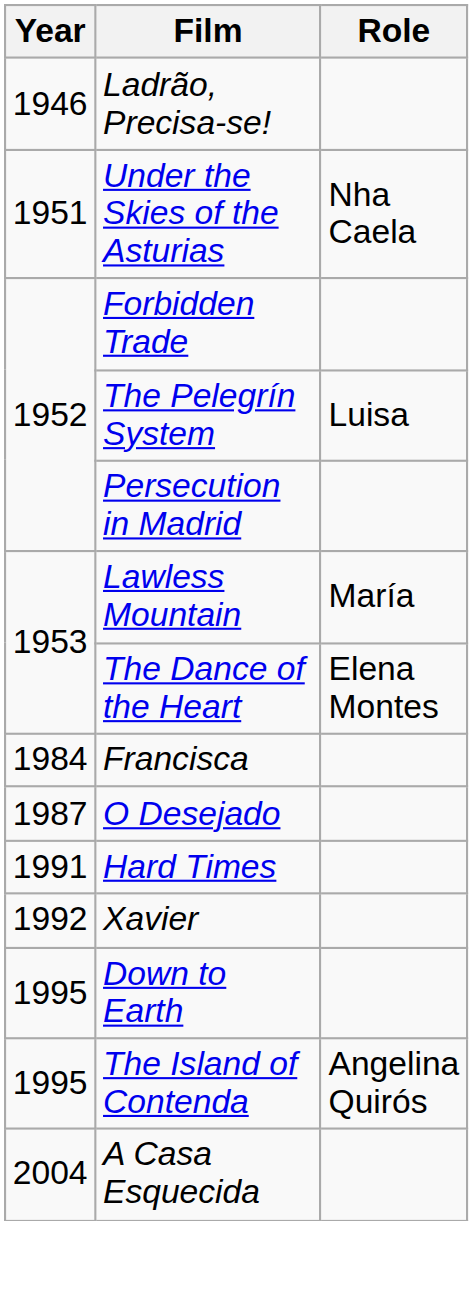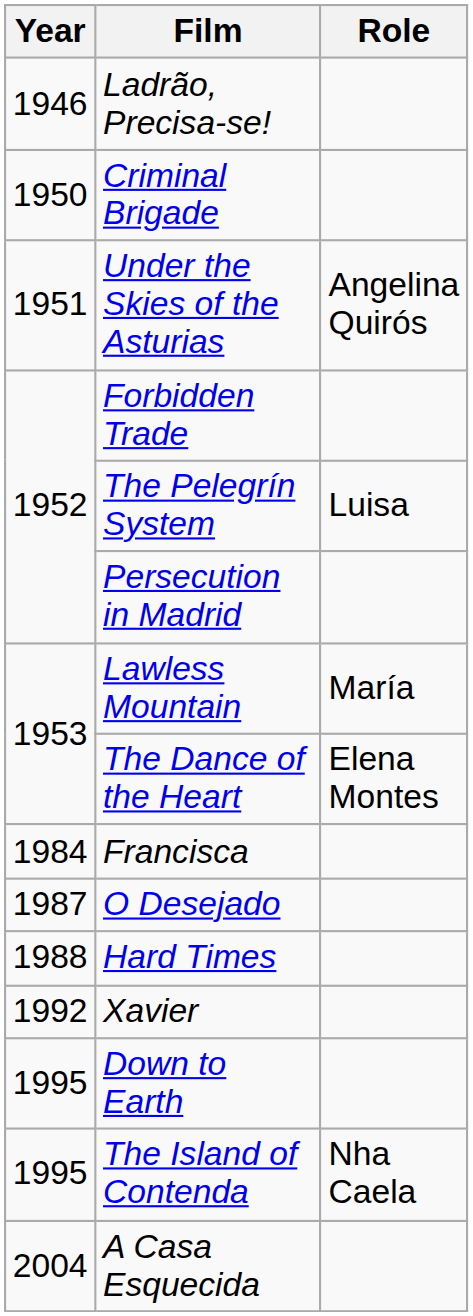 <table class="wikitable sortable">
 <tr>
 <th width=20px>Year</th>
 <th width=100px>Film</th>
 <th width=50px>Role</th>
 </tr>
 <tr>
 <td>1946</td>
 <td><em>Ladrão, Precisa-se!</em></td>
 <td></td>
 </tr>
 <tr>
+<td>1950</td>
+<td><em><a href='#'>Criminal Brigade</a></em></td>
+<td></td>
+</tr>
+<tr>
 <td>1951</td>
 <td><em><a href='#'>Under the Skies of the Asturias</a></em></td>
-<td>Nha Caela</td>
+<td>Angelina Quirós</td>
 </tr>
 <tr>
 <td rowspan=3>1952</td>
 <td><em><a href='#'>Forbidden Trade</a></em></td>
 <td></td>
 </tr>
 <tr>
 <td><em><a href='#'>The Pelegrín System</a></em></td>
 <td>Luisa</td>
 </tr>
 <tr>
 <td><em><a href='#'>Persecution in Madrid</a></em></td>
 <td></td>
 </tr>
 <tr>
 <td rowspan=2>1953</td>
 <td><em><a href='#'>Lawless Mountain</a></em></td>
 <td>María</td>
 </tr>
 <tr>
 <td><em><a href='#'>The Dance of the Heart</a></em></td>
 <td>Elena Montes</td>
 </tr>
 <tr>
 <td>1984</td>
 <td><em>Francisca</em></td>
 <td></td>
 </tr>
 <tr>
 <td>1987</td>
 <td><em><a href='#'>O Desejado</a></em></td>
 <td></td>
 </tr>
 <tr>
-<td>1991</td>
+<td>1988</td>
 <td><em><a href='#'>Hard Times</a></em></td>
 <td></td>
 </tr>
 <tr>
 <td>1992</td>
 <td><em>Xavier</em></td>
 <td></td>
 </tr>
 <tr>
 <td>1995</td>
 <td><em><a href='#'>Down to Earth</a></em></td>
 <td></td>
 </tr>
 <tr>
 <td>1995</td>
 <td><em><a href='#'>The Island of Contenda</a></em></td>
-<td>Angelina Quirós</td>
+<td>Nha Caela</td>
 </tr>
 <tr>
 <td>2004</td>
 <td><em>A Casa Esquecida</em></td>
 <td></td>
 </tr>
 </table>
